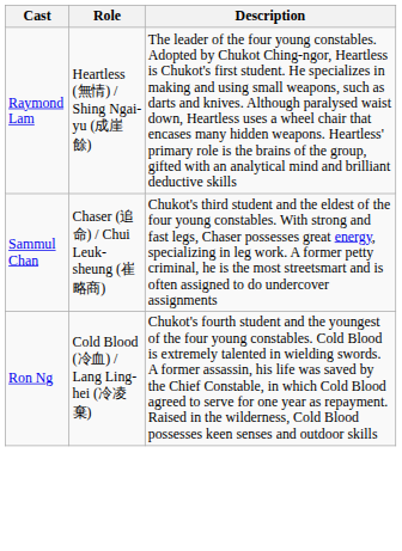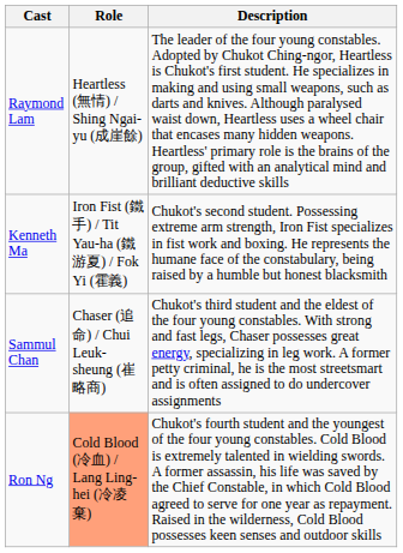 <table class="wikitable" width="50%">
 <tr>
 <th>Cast</th>
 <th>Role</th>
 <th>Description</th>
 </tr>
 <tr>
 <td><a href='#'>Raymond Lam</a></td>
 <td>Heartless (無情) / Shing Ngai-yu (成崖餘)</td>
 <td>The leader of the four young constables. Adopted by Chukot Ching-ngor, Heartless is Chukot's first student. He specializes in making and using small weapons, such as darts and knives. Although paralysed waist down, Heartless uses a wheel chair that encases many hidden weapons.  Heartless' primary role is the brains of the group, gifted with an analytical mind and brilliant deductive skills</td>
 </tr>
 <tr>
+<td><a href='#'>Kenneth Ma</a></td>
+<td>Iron Fist (鐵手) / Tit Yau-ha (鐵游夏) / Fok Yi (霍義)</td>
+<td>Chukot's second student. Possessing extreme arm strength, Iron Fist specializes in fist work and boxing.  He represents the humane face of the constabulary, being raised by a humble but honest blacksmith</td>
+</tr>
+<tr>
 <td><a href='#'>Sammul Chan</a></td>
 <td>Chaser (追命) / Chui Leuk-sheung (崔略商)</td>
 <td>Chukot's third student and the eldest of the four young constables. With strong and fast legs, Chaser possesses great <a href='#'>energy</a>, specializing in leg work.  A former petty criminal, he is the most streetsmart and is often assigned to do undercover assignments</td>
 </tr>
 <tr>
 <td><a href='#'>Ron Ng</a></td>
-<td>Cold Blood (冷血) / Lang Ling-hei (冷凌棄)</td>
+<td style="background: lightsalmon;">Cold Blood (冷血) / Lang Ling-hei (冷凌棄)</td>
 <td>Chukot's fourth student and the youngest of the four young constables. Cold Blood is extremely talented in wielding swords.  A former assassin, his life was saved by the Chief Constable, in which Cold Blood agreed to serve for one year as repayment.  Raised in the wilderness, Cold Blood possesses keen senses and outdoor skills</td>
 </tr>
 </table>
